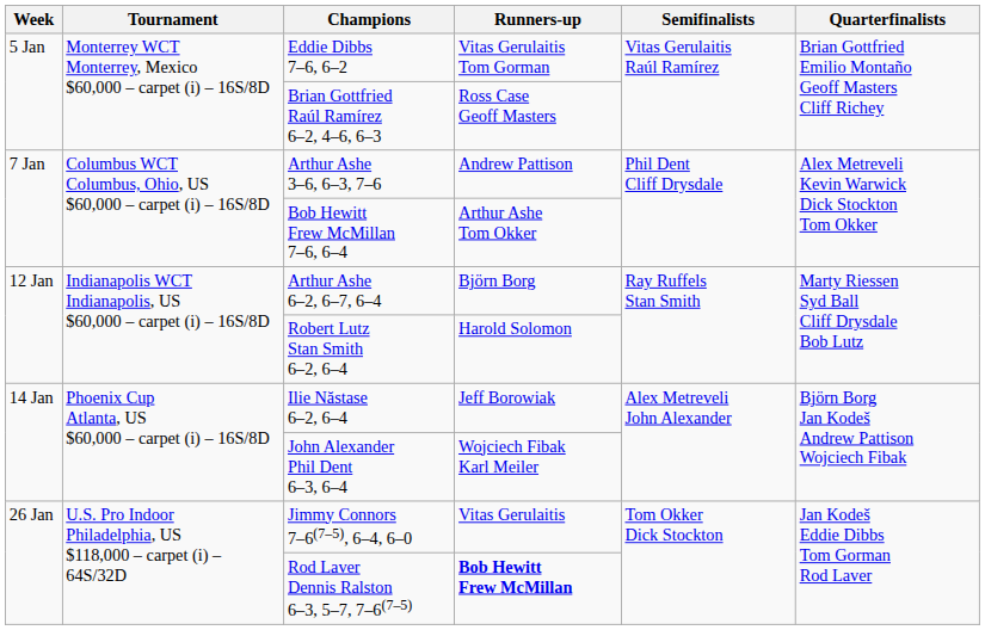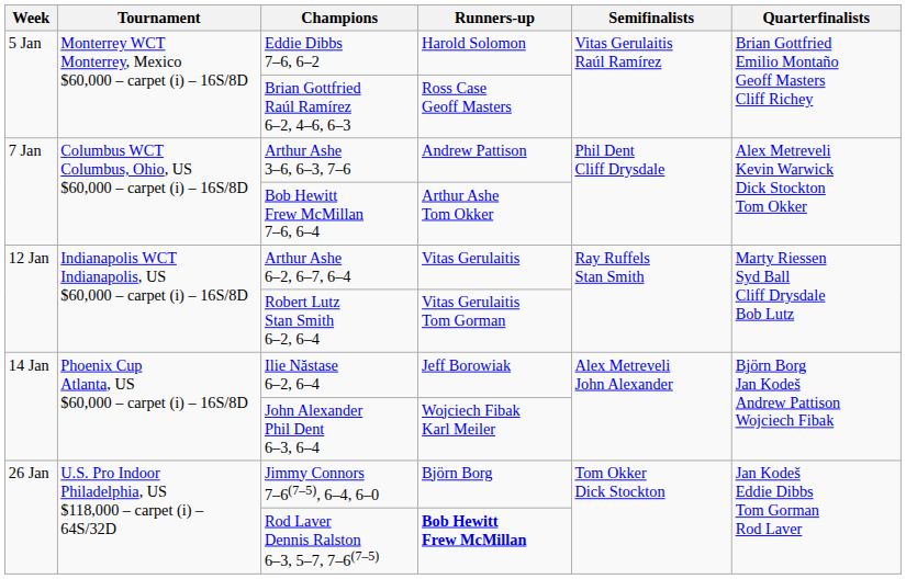 <table class=wikitable style=font-size:95%>
 <tr>
 <th style="width:48px;">Week</th>
 <th style="width:260px;">Tournament</th>
 <th style="width:190px;">Champions</th>
 <th style="width:190px;">Runners-up</th>
 <th style="width:190px;">Semifinalists</th>
 <th style="width:190px;">Quarterfinalists</th>
 </tr>
 <tr valign=top>
 <td rowspan=2>5 Jan</td>
 <td rowspan=2><a href='#'>Monterrey WCT</a><br> <a href='#'>Monterrey</a>, Mexico<br>$60,000 – carpet (i) – 16S/8D</td>
 <td> <a href='#'>Eddie Dibbs</a><br>7–6, 6–2</td>
-<td> <a href='#'>Vitas Gerulaitis</a><br> <a href='#'>Tom Gorman</a></td>
+<td> <a href='#'>Harold Solomon</a></td>
 <td rowspan=2> <a href='#'>Vitas Gerulaitis</a><br> <a href='#'>Raúl Ramírez</a></td>
 <td rowspan=2> <a href='#'>Brian Gottfried</a><br> <a href='#'>Emilio Montaño</a><br> <a href='#'>Geoff Masters</a><br> <a href='#'>Cliff Richey</a></td>
 </tr>
 <tr valign=top>
 <td> <a href='#'>Brian Gottfried</a><br> <a href='#'>Raúl Ramírez</a><br>6–2, 4–6, 6–3</td>
 <td> <a href='#'>Ross Case</a><br> <a href='#'>Geoff Masters</a></td>
 </tr>
 <tr valign=top>
 <td rowspan=2>7 Jan</td>
 <td rowspan=2><a href='#'>Columbus WCT</a><br> <a href='#'>Columbus, Ohio</a>, US <br>$60,000 – carpet (i) – 16S/8D</td>
 <td> <a href='#'>Arthur Ashe</a><br>3–6, 6–3, 7–6</td>
 <td> <a href='#'>Andrew Pattison</a></td>
 <td rowspan=2> <a href='#'>Phil Dent</a><br> <a href='#'>Cliff Drysdale</a></td>
 <td rowspan=2> <a href='#'>Alex Metreveli</a><br> <a href='#'>Kevin Warwick</a><br> <a href='#'>Dick Stockton</a><br> <a href='#'>Tom Okker</a></td>
 </tr>
 <tr valign=top>
 <td> <a href='#'>Bob Hewitt</a><br> <a href='#'>Frew McMillan</a><br>7–6, 6–4</td>
 <td> <a href='#'>Arthur Ashe</a><br> <a href='#'>Tom Okker</a></td>
 </tr>
 <tr valign=top>
 <td rowspan=2>12 Jan</td>
 <td rowspan=2><a href='#'>Indianapolis WCT</a><br> <a href='#'>Indianapolis</a>, US <br>$60,000 – carpet (i) – 16S/8D</td>
 <td> <a href='#'>Arthur Ashe</a><br>6–2, 6–7, 6–4</td>
-<td> <a href='#'>Björn Borg</a></td>
+<td> <a href='#'>Vitas Gerulaitis</a></td>
 <td rowspan=2> <a href='#'>Ray Ruffels</a><br> <a href='#'>Stan Smith</a></td>
 <td rowspan=2> <a href='#'>Marty Riessen</a><br> <a href='#'>Syd Ball</a><br> <a href='#'>Cliff Drysdale</a><br> <a href='#'>Bob Lutz</a></td>
 </tr>
 <tr valign=top>
 <td> <a href='#'>Robert Lutz</a><br> <a href='#'>Stan Smith</a><br>6–2, 6–4</td>
-<td> <a href='#'>Harold Solomon</a></td>
+<td> <a href='#'>Vitas Gerulaitis</a><br> <a href='#'>Tom Gorman</a></td>
 </tr>
 <tr valign=top>
 <td rowspan=2>14 Jan</td>
 <td rowspan=2><a href='#'>Phoenix Cup</a><br> <a href='#'>Atlanta</a>, US <br>$60,000 – carpet (i) – 16S/8D</td>
 <td> <a href='#'>Ilie Năstase</a><br>6–2, 6–4</td>
 <td> <a href='#'>Jeff Borowiak</a></td>
 <td rowspan=2> <a href='#'>Alex Metreveli</a><br>  <a href='#'>John Alexander</a></td>
 <td rowspan=2> <a href='#'>Björn Borg</a><br> <a href='#'>Jan Kodeš</a><br> <a href='#'>Andrew Pattison</a><br> <a href='#'>Wojciech Fibak</a></td>
 </tr>
 <tr valign=top>
 <td> <a href='#'>John Alexander</a><br> <a href='#'>Phil Dent</a><br>6–3, 6–4</td>
 <td> <a href='#'>Wojciech Fibak</a><br> <a href='#'>Karl Meiler</a></td>
 </tr>
 <tr valign=top>
 <td rowspan=2>26 Jan</td>
 <td rowspan=2><a href='#'>U.S. Pro Indoor</a><br> <a href='#'>Philadelphia</a>, US <br>$118,000 – carpet (i) – 64S/32D</td>
 <td> <a href='#'>Jimmy Connors</a><br>7–6<sup>(7–5)</sup>, 6–4, 6–0</td>
-<td> <a href='#'>Vitas Gerulaitis</a></td>
+<td> <a href='#'>Björn Borg</a></td>
 <td rowspan=2> <a href='#'>Tom Okker</a><br> <a href='#'>Dick Stockton</a></td>
 <td rowspan=2> <a href='#'>Jan Kodeš</a><br> <a href='#'>Eddie Dibbs</a><br> <a href='#'>Tom Gorman</a><br> <a href='#'>Rod Laver</a></td>
 </tr>
 <tr valign=top>
 <td> <a href='#'>Rod Laver</a><br> <a href='#'>Dennis Ralston</a><br>6–3, 5–7, 7–6<sup>(7–5)</sup></td>
 <td><strong> <a href='#'>Bob Hewitt</a><br> <a href='#'>Frew McMillan</a></strong></td>
 </tr>
 </table>
